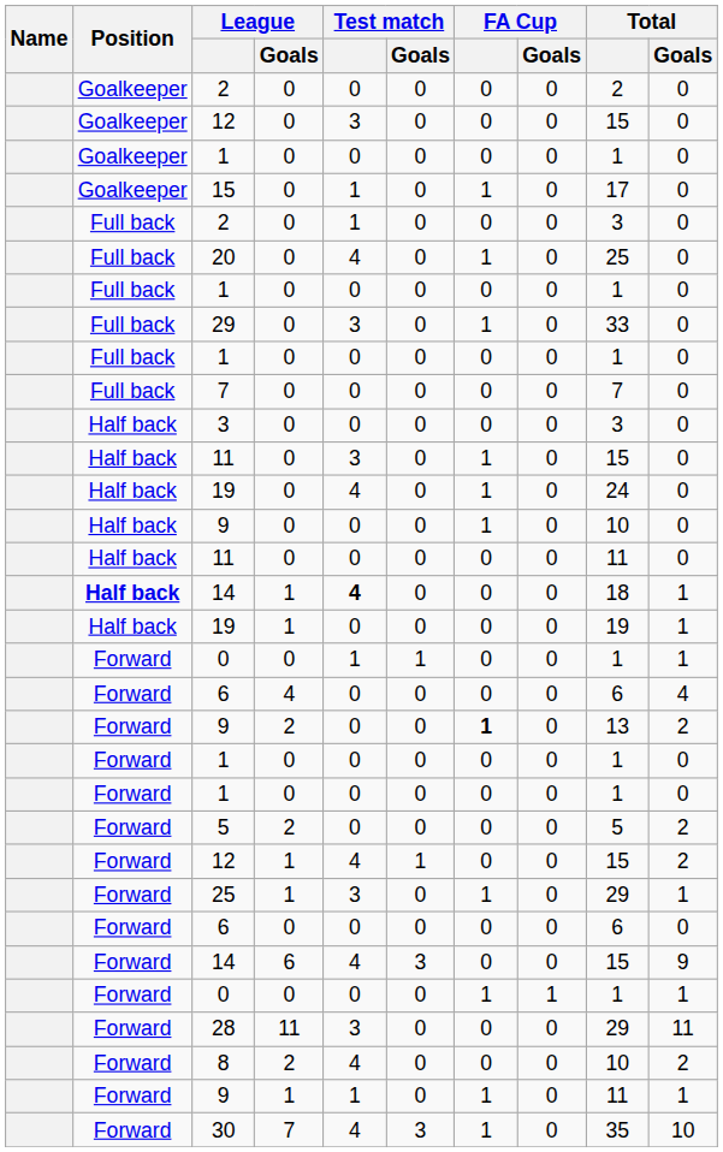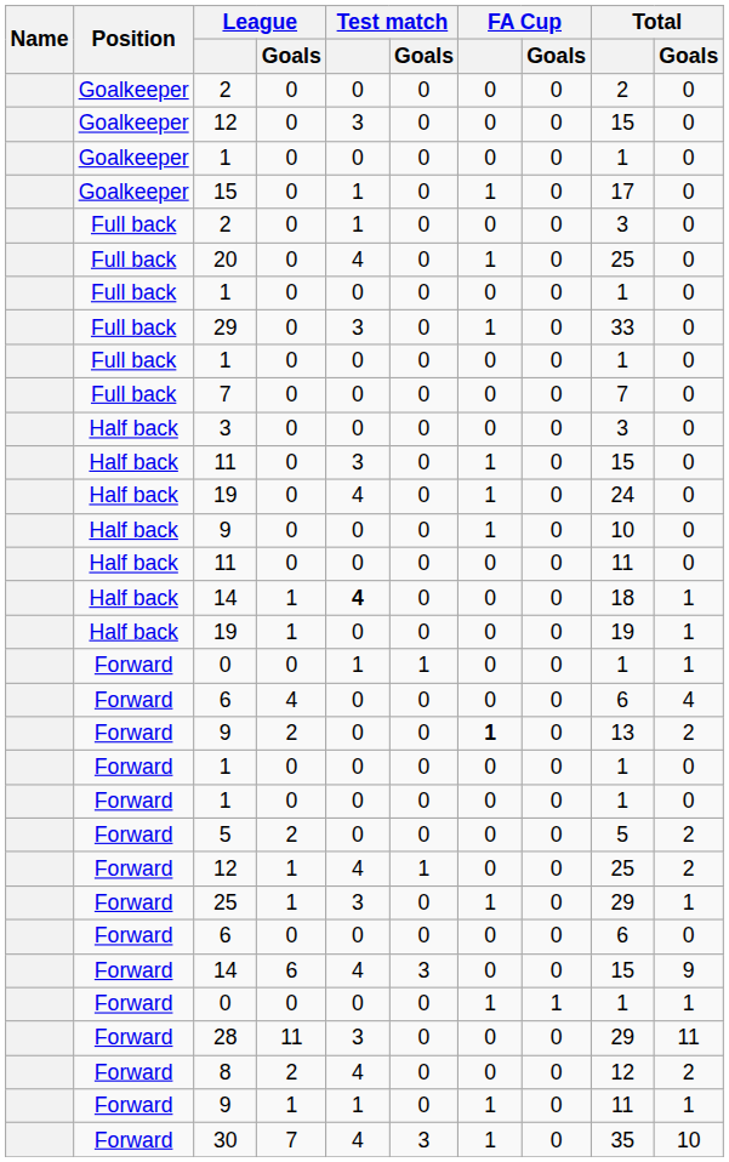 <table class="wikitable sortable plainrowheaders" style=text-align:center>
 <tr class="unsortable">
 <th scope=col rowspan=2>Name</th>
 <th scope=col rowspan=2>Position</th>
 <th scope=col colspan=2><a href='#'>League</a></th>
 <th scope=col colspan=2><a href='#'>Test match</a></th>
 <th scope=col colspan=2><a href='#'>FA Cup</a></th>
 <th scope=col colspan=2>Total</th>
 </tr>
 <tr>
 <th width=40 scope=col></th>
 <th width=40 scope=col>Goals</th>
 <th width=40 scope=col></th>
 <th width=40 scope=col>Goals</th>
 <th width=40 scope=col></th>
 <th width=40 scope=col>Goals</th>
 <th width=40 scope=col></th>
 <th width=40 scope=col>Goals</th>
 </tr>
 <tr>
 <th scope=row></th>
 <td data-sort-value="1"><a href='#'>Goalkeeper</a></td>
 <td>2</td>
 <td>0</td>
 <td>0</td>
 <td>0</td>
 <td>0</td>
 <td>0</td>
 <td>2</td>
 <td>0</td>
 </tr>
 <tr>
 <th scope=row></th>
 <td data-sort-value="1"><a href='#'>Goalkeeper</a></td>
 <td>12</td>
 <td>0</td>
 <td>3</td>
 <td>0</td>
 <td>0</td>
 <td>0</td>
 <td>15</td>
 <td>0</td>
 </tr>
 <tr>
 <th scope=row></th>
 <td data-sort-value="1"><a href='#'>Goalkeeper</a></td>
 <td>1</td>
 <td>0</td>
 <td>0</td>
 <td>0</td>
 <td>0</td>
 <td>0</td>
 <td>1</td>
 <td>0</td>
 </tr>
 <tr>
 <th scope=row></th>
 <td data-sort-value="1"><a href='#'>Goalkeeper</a></td>
 <td>15</td>
 <td>0</td>
 <td>1</td>
 <td>0</td>
 <td>1</td>
 <td>0</td>
 <td>17</td>
 <td>0</td>
 </tr>
 <tr>
 <th scope=row></th>
 <td data-sort-value="2"><a href='#'>Full back</a></td>
 <td>2</td>
 <td>0</td>
 <td>1</td>
 <td>0</td>
 <td>0</td>
 <td>0</td>
 <td>3</td>
 <td>0</td>
 </tr>
 <tr>
 <th scope=row></th>
 <td data-sort-value="2"><a href='#'>Full back</a></td>
 <td>20</td>
 <td>0</td>
 <td>4</td>
 <td>0</td>
 <td>1</td>
 <td>0</td>
 <td>25</td>
 <td>0</td>
 </tr>
 <tr>
 <th scope=row></th>
 <td data-sort-value="2"><a href='#'>Full back</a></td>
 <td>1</td>
 <td>0</td>
 <td>0</td>
 <td>0</td>
 <td>0</td>
 <td>0</td>
 <td>1</td>
 <td>0</td>
 </tr>
 <tr>
 <th scope=row></th>
 <td data-sort-value="2"><a href='#'>Full back</a></td>
 <td>29</td>
 <td>0</td>
 <td>3</td>
 <td>0</td>
 <td>1</td>
 <td>0</td>
 <td>33</td>
 <td>0</td>
 </tr>
 <tr>
 <th scope=row></th>
 <td data-sort-value="2"><a href='#'>Full back</a></td>
 <td>1</td>
 <td>0</td>
 <td>0</td>
 <td>0</td>
 <td>0</td>
 <td>0</td>
 <td>1</td>
 <td>0</td>
 </tr>
 <tr>
 <th scope=row></th>
 <td data-sort-value="2"><a href='#'>Full back</a></td>
 <td>7</td>
 <td>0</td>
 <td>0</td>
 <td>0</td>
 <td>0</td>
 <td>0</td>
 <td>7</td>
 <td>0</td>
 </tr>
 <tr>
 <th scope=row></th>
 <td data-sort-value="3"><a href='#'>Half back</a></td>
 <td>3</td>
 <td>0</td>
 <td>0</td>
 <td>0</td>
 <td>0</td>
 <td>0</td>
 <td>3</td>
 <td>0</td>
 </tr>
 <tr>
 <th scope=row></th>
 <td data-sort-value="3"><a href='#'>Half back</a></td>
 <td>11</td>
 <td>0</td>
 <td>3</td>
 <td>0</td>
 <td>1</td>
 <td>0</td>
 <td>15</td>
 <td>0</td>
 </tr>
 <tr>
 <th scope=row></th>
 <td data-sort-value="3"><a href='#'>Half back</a></td>
 <td>19</td>
 <td>0</td>
 <td>4</td>
 <td>0</td>
 <td>1</td>
 <td>0</td>
 <td>24</td>
 <td>0</td>
 </tr>
 <tr>
 <th scope=row></th>
 <td data-sort-value="3"><a href='#'>Half back</a></td>
 <td>9</td>
 <td>0</td>
 <td>0</td>
 <td>0</td>
 <td>1</td>
 <td>0</td>
 <td>10</td>
 <td>0</td>
 </tr>
 <tr>
 <th scope=row></th>
 <td data-sort-value="3"><a href='#'>Half back</a></td>
 <td>11</td>
 <td>0</td>
 <td>0</td>
 <td>0</td>
 <td>0</td>
 <td>0</td>
 <td>11</td>
 <td>0</td>
 </tr>
 <tr>
 <th scope=row></th>
-<td data-sort-value="3"><strong><a href='#'>Half back</a></strong></td>
+<td data-sort-value="3"><a href='#'>Half back</a></td>
 <td>14</td>
 <td>1</td>
 <td><strong>4</strong></td>
 <td>0</td>
 <td>0</td>
 <td>0</td>
 <td>18</td>
 <td>1</td>
 </tr>
 <tr>
 <th scope=row></th>
 <td data-sort-value="3"><a href='#'>Half back</a></td>
 <td>19</td>
 <td>1</td>
 <td>0</td>
 <td>0</td>
 <td>0</td>
 <td>0</td>
 <td>19</td>
 <td>1</td>
 </tr>
 <tr>
 <th scope=row></th>
 <td data-sort-value="4"><a href='#'>Forward</a></td>
 <td>0</td>
 <td>0</td>
 <td>1</td>
 <td>1</td>
 <td>0</td>
 <td>0</td>
 <td>1</td>
 <td>1</td>
 </tr>
 <tr>
 <th scope=row></th>
 <td data-sort-value="4"><a href='#'>Forward</a></td>
 <td>6</td>
 <td>4</td>
 <td>0</td>
 <td>0</td>
 <td>0</td>
 <td>0</td>
 <td>6</td>
 <td>4</td>
 </tr>
 <tr>
 <th scope=row></th>
 <td data-sort-value="4"><a href='#'>Forward</a></td>
 <td>9</td>
 <td>2</td>
 <td>0</td>
 <td>0</td>
 <td><strong>1</strong></td>
 <td>0</td>
 <td>13</td>
 <td>2</td>
 </tr>
 <tr>
 <th scope=row></th>
 <td data-sort-value="4"><a href='#'>Forward</a></td>
 <td>1</td>
 <td>0</td>
 <td>0</td>
 <td>0</td>
 <td>0</td>
 <td>0</td>
 <td>1</td>
 <td>0</td>
 </tr>
 <tr>
 <th scope=row></th>
 <td data-sort-value="4"><a href='#'>Forward</a></td>
 <td>1</td>
 <td>0</td>
 <td>0</td>
 <td>0</td>
 <td>0</td>
 <td>0</td>
 <td>1</td>
 <td>0</td>
 </tr>
 <tr>
 <th scope=row></th>
 <td data-sort-value="4"><a href='#'>Forward</a></td>
 <td>5</td>
 <td>2</td>
 <td>0</td>
 <td>0</td>
 <td>0</td>
 <td>0</td>
 <td>5</td>
 <td>2</td>
 </tr>
 <tr>
 <th scope=row></th>
 <td data-sort-value="4"><a href='#'>Forward</a></td>
 <td>12</td>
 <td>1</td>
 <td>4</td>
 <td>1</td>
 <td>0</td>
 <td>0</td>
-<td>15</td>
+<td>25</td>
 <td>2</td>
 </tr>
 <tr>
 <th scope=row></th>
 <td data-sort-value="4"><a href='#'>Forward</a></td>
 <td>25</td>
 <td>1</td>
 <td>3</td>
 <td>0</td>
 <td>1</td>
 <td>0</td>
 <td>29</td>
 <td>1</td>
 </tr>
 <tr>
 <th scope=row></th>
 <td data-sort-value="4"><a href='#'>Forward</a></td>
 <td>6</td>
 <td>0</td>
 <td>0</td>
 <td>0</td>
 <td>0</td>
 <td>0</td>
 <td>6</td>
 <td>0</td>
 </tr>
 <tr>
 <th scope=row></th>
 <td data-sort-value="4"><a href='#'>Forward</a></td>
 <td>14</td>
 <td>6</td>
 <td>4</td>
 <td>3</td>
 <td>0</td>
 <td>0</td>
 <td>15</td>
 <td>9</td>
 </tr>
 <tr>
 <th scope=row></th>
 <td data-sort-value="4"><a href='#'>Forward</a></td>
 <td>0</td>
 <td>0</td>
 <td>0</td>
 <td>0</td>
 <td>1</td>
 <td>1</td>
 <td>1</td>
 <td>1</td>
 </tr>
 <tr>
 <th scope=row></th>
 <td data-sort-value="4"><a href='#'>Forward</a></td>
 <td>28</td>
 <td>11</td>
 <td>3</td>
 <td>0</td>
 <td>0</td>
 <td>0</td>
 <td>29</td>
 <td>11</td>
 </tr>
 <tr>
 <th scope=row></th>
 <td data-sort-value="4"><a href='#'>Forward</a></td>
 <td>8</td>
 <td>2</td>
 <td>4</td>
 <td>0</td>
 <td>0</td>
 <td>0</td>
-<td>10</td>
+<td>12</td>
 <td>2</td>
 </tr>
 <tr>
 <th scope=row></th>
 <td data-sort-value="4"><a href='#'>Forward</a></td>
 <td>9</td>
 <td>1</td>
 <td>1</td>
 <td>0</td>
 <td>1</td>
 <td>0</td>
 <td>11</td>
 <td>1</td>
 </tr>
 <tr>
 <th scope=row></th>
 <td data-sort-value="4"><a href='#'>Forward</a></td>
 <td>30</td>
 <td>7</td>
 <td>4</td>
 <td>3</td>
 <td>1</td>
 <td>0</td>
 <td>35</td>
 <td>10</td>
 </tr>
 </table>
